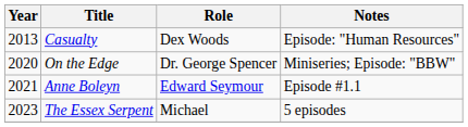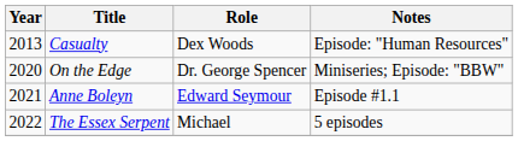 <table class="wikitable">
 <tr>
 <th>Year</th>
 <th>Title</th>
 <th>Role</th>
 <th>Notes</th>
 </tr>
 <tr>
 <td>2013</td>
 <td><em><a href='#'>Casualty</a></em></td>
 <td>Dex Woods</td>
 <td>Episode: "Human Resources"</td>
 </tr>
 <tr>
 <td>2020</td>
 <td><em>On the Edge</em></td>
 <td>Dr. George Spencer</td>
 <td>Miniseries; Episode: "BBW"</td>
 </tr>
 <tr>
 <td>2021</td>
 <td><em><a href='#'>Anne Boleyn</a></em></td>
 <td><a href='#'>Edward Seymour</a></td>
 <td>Episode #1.1</td>
 </tr>
 <tr>
-<td>2023</td>
+<td>2022</td>
 <td><em><a href='#'>The Essex Serpent</a></em></td>
 <td>Michael</td>
 <td>5 episodes</td>
 </tr>
 <tr>
 </tr>
 </table>
